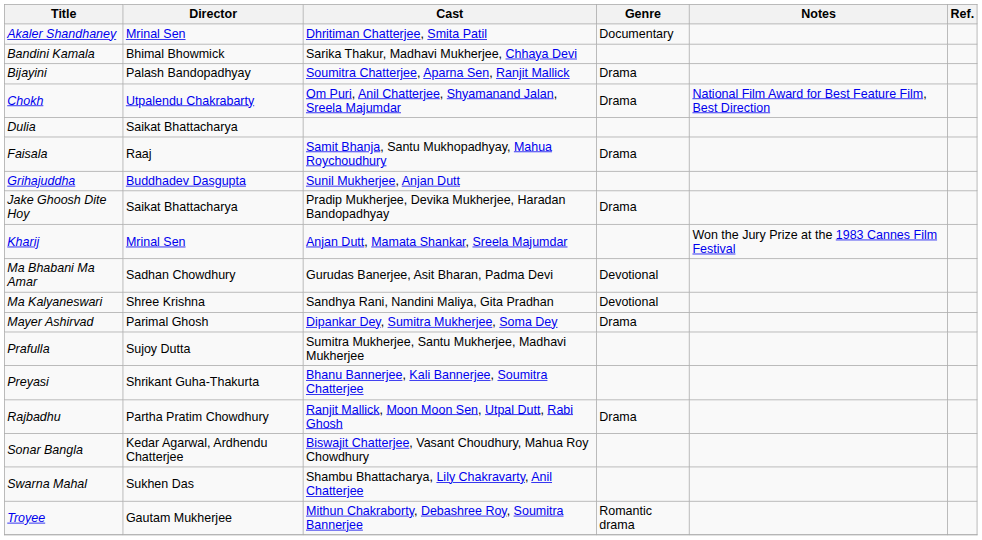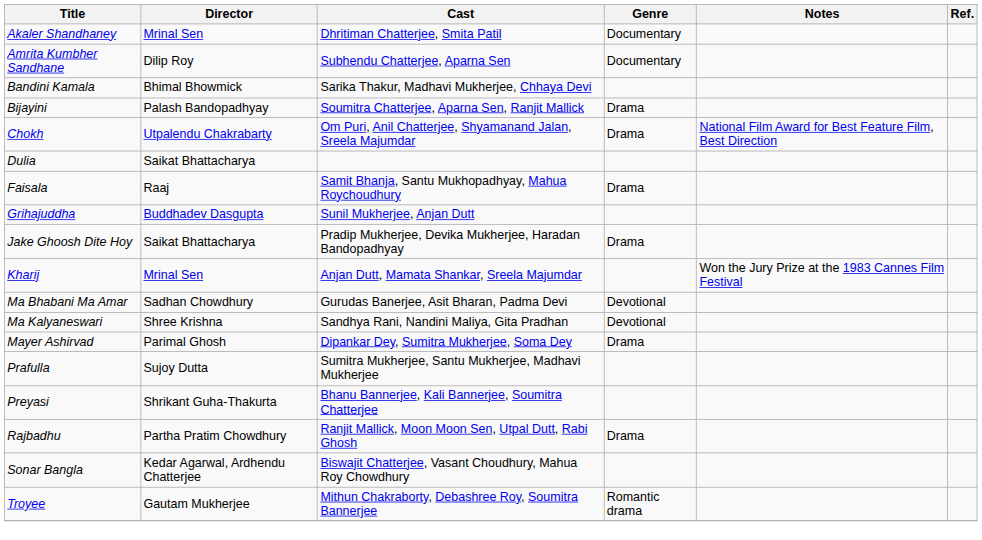 <table class="wikitable sortable" border="0">
 <tr>
 <th>Title</th>
 <th>Director</th>
 <th>Cast</th>
 <th>Genre</th>
 <th>Notes</th>
 <th>Ref.</th>
 </tr>
 <tr>
 <td><em><a href='#'>Akaler Shandhaney</a></em></td>
 <td><a href='#'>Mrinal Sen</a></td>
 <td><a href='#'>Dhritiman Chatterjee</a>, <a href='#'>Smita Patil</a></td>
+<td>Documentary</td>
+<td></td>
+<td></td>
+</tr>
+<tr>
+<td><em><a href='#'>Amrita Kumbher Sandhane</a></em></td>
+<td>Dilip Roy</td>
+<td><a href='#'>Subhendu Chatterjee</a>, <a href='#'>Aparna Sen</a></td>
 <td>Documentary</td>
 <td></td>
 <td></td>
 </tr>
 <tr>
 <td><em>Bandini Kamala</em></td>
 <td>Bhimal Bhowmick</td>
 <td>Sarika Thakur, Madhavi Mukherjee, <a href='#'>Chhaya Devi</a></td>
 <td></td>
 <td></td>
 <td></td>
 </tr>
 <tr>
 <td><em>Bijayini</em></td>
 <td>Palash Bandopadhyay</td>
 <td><a href='#'>Soumitra Chatterjee</a>, <a href='#'>Aparna Sen</a>, <a href='#'>Ranjit Mallick</a></td>
 <td>Drama</td>
 <td></td>
 <td></td>
 </tr>
 <tr>
 <td><em><a href='#'>Chokh</a></em></td>
 <td><a href='#'>Utpalendu Chakrabarty</a></td>
 <td><a href='#'>Om Puri</a>, <a href='#'>Anil Chatterjee</a>, <a href='#'>Shyamanand Jalan</a>, <a href='#'>Sreela Majumdar</a></td>
 <td>Drama</td>
 <td><a href='#'>National Film Award for Best Feature Film</a>, <a href='#'>Best Direction</a></td>
 <td></td>
 </tr>
 <tr>
 <td><em>Dulia</em></td>
 <td>Saikat Bhattacharya</td>
 <td></td>
 <td></td>
 <td></td>
 <td></td>
 </tr>
 <tr>
 <td><em>Faisala</em></td>
 <td>Raaj</td>
 <td><a href='#'>Samit Bhanja</a>, Santu Mukhopadhyay, <a href='#'>Mahua Roychoudhury</a></td>
 <td>Drama</td>
 <td></td>
 <td></td>
 </tr>
 <tr>
 <td><em><a href='#'>Grihajuddha</a></em></td>
 <td><a href='#'>Buddhadev Dasgupta</a></td>
 <td><a href='#'>Sunil Mukherjee</a>, <a href='#'>Anjan Dutt</a></td>
 <td></td>
 <td></td>
 <td></td>
 </tr>
 <tr>
 <td><em>Jake Ghoosh Dite Hoy</em></td>
 <td>Saikat Bhattacharya</td>
 <td>Pradip Mukherjee, Devika Mukherjee, Haradan Bandopadhyay</td>
 <td>Drama</td>
 <td></td>
 <td></td>
 </tr>
 <tr>
 <td><em><a href='#'>Kharij</a></em></td>
 <td><a href='#'>Mrinal Sen</a></td>
 <td><a href='#'>Anjan Dutt</a>, <a href='#'>Mamata Shankar</a>, <a href='#'>Sreela Majumdar</a></td>
 <td></td>
 <td>Won the Jury Prize at the <a href='#'>1983 Cannes Film Festival</a></td>
 <td></td>
 </tr>
 <tr>
 <td><em>Ma Bhabani Ma Amar</em></td>
 <td>Sadhan Chowdhury</td>
 <td>Gurudas Banerjee, Asit Bharan, Padma Devi</td>
 <td>Devotional</td>
 <td></td>
 <td></td>
 </tr>
 <tr>
 <td><em>Ma Kalyaneswari</em></td>
 <td>Shree Krishna</td>
 <td>Sandhya Rani, Nandini Maliya, Gita Pradhan</td>
 <td>Devotional</td>
 <td></td>
 <td></td>
 </tr>
 <tr>
 <td><em>Mayer Ashirvad</em></td>
 <td>Parimal Ghosh</td>
 <td><a href='#'>Dipankar Dey</a>, <a href='#'>Sumitra Mukherjee</a>, <a href='#'>Soma Dey</a></td>
 <td>Drama</td>
 <td></td>
 <td></td>
 </tr>
 <tr>
 <td><em>Prafulla</em></td>
 <td>Sujoy Dutta</td>
 <td>Sumitra Mukherjee, Santu Mukherjee, Madhavi Mukherjee</td>
 <td></td>
 <td></td>
 <td></td>
 </tr>
 <tr>
 <td><em>Preyasi</em></td>
 <td>Shrikant Guha-Thakurta</td>
 <td><a href='#'>Bhanu Bannerjee</a>, <a href='#'>Kali Bannerjee</a>, <a href='#'>Soumitra Chatterjee</a></td>
 <td></td>
 <td></td>
 <td></td>
 </tr>
 <tr>
 <td><em>Rajbadhu</em></td>
 <td>Partha Pratim Chowdhury</td>
 <td><a href='#'>Ranjit Mallick</a>, <a href='#'>Moon Moon Sen</a>, <a href='#'>Utpal Dutt</a>, <a href='#'>Rabi Ghosh</a></td>
 <td>Drama</td>
 <td></td>
 <td></td>
 </tr>
 <tr>
 <td><em>Sonar Bangla</em></td>
 <td>Kedar Agarwal, Ardhendu Chatterjee</td>
 <td><a href='#'>Biswajit Chatterjee</a>, Vasant Choudhury, Mahua Roy Chowdhury</td>
 <td></td>
 <td></td>
 <td></td>
 </tr>
 <tr>
-<td><em>Swarna Mahal</em></td>
-<td>Sukhen Das</td>
-<td>Shambu Bhattacharya, <a href='#'>Lily Chakravarty</a>, <a href='#'>Anil Chatterjee</a></td>
-<td></td>
-<td></td>
-<td></td>
-</tr>
-<tr>
 <td><em><a href='#'>Troyee</a></em></td>
 <td>Gautam Mukherjee</td>
 <td><a href='#'>Mithun Chakraborty</a>, <a href='#'>Debashree Roy</a>, <a href='#'>Soumitra Bannerjee</a></td>
 <td>Romantic drama</td>
 <td></td>
 <td></td>
 </tr>
 <tr>
 </tr>
 </table>
